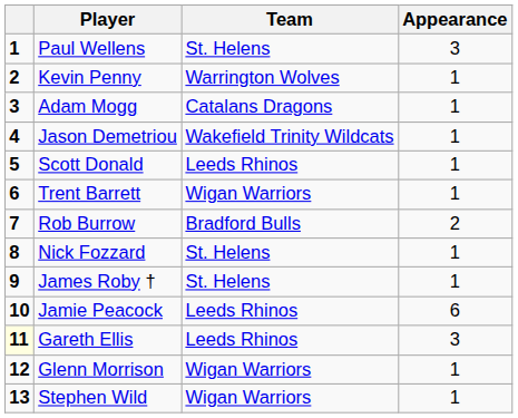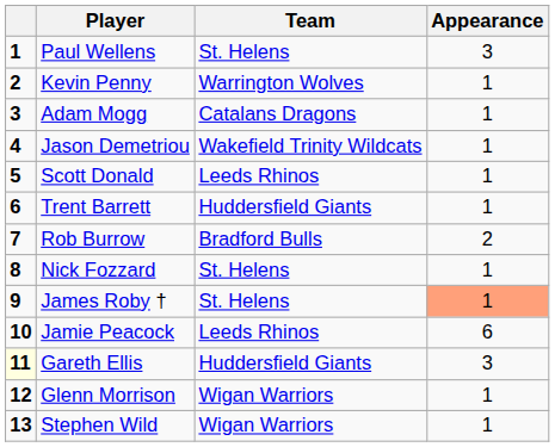 <table class="wikitable">
 <tr>
 <th></th>
 <th>Player</th>
 <th>Team</th>
 <th>Appearance</th>
 </tr>
 <tr>
 <td><strong>1</strong></td>
 <td> <a href='#'>Paul Wellens</a></td>
 <td> <a href='#'>St. Helens</a></td>
 <td style="text-align:center;">3</td>
 </tr>
 <tr>
 <td><strong>2</strong></td>
 <td> <a href='#'>Kevin Penny</a></td>
 <td> <a href='#'>Warrington Wolves</a></td>
 <td style="text-align:center;">1</td>
 </tr>
 <tr>
 <td><strong>3</strong></td>
 <td> <a href='#'>Adam Mogg</a></td>
 <td> <a href='#'>Catalans Dragons</a></td>
 <td style="text-align:center;">1</td>
 </tr>
 <tr>
 <td><strong>4</strong></td>
 <td> <a href='#'>Jason Demetriou</a></td>
 <td> <a href='#'>Wakefield Trinity Wildcats</a></td>
 <td style="text-align:center;">1</td>
 </tr>
 <tr>
 <td><strong>5</strong></td>
 <td> <a href='#'>Scott Donald</a></td>
 <td> <a href='#'>Leeds Rhinos</a></td>
 <td style="text-align:center;">1</td>
 </tr>
 <tr>
 <td><strong>6</strong></td>
 <td> <a href='#'>Trent Barrett</a></td>
-<td> <a href='#'>Wigan Warriors</a></td>
+<td> <a href='#'>Huddersfield Giants</a></td>
 <td style="text-align:center;">1</td>
 </tr>
 <tr>
 <td><strong>7</strong></td>
 <td> <a href='#'>Rob Burrow</a></td>
 <td> <a href='#'>Bradford Bulls</a></td>
 <td style="text-align:center;">2</td>
 </tr>
 <tr>
 <td><strong>8</strong></td>
 <td> <a href='#'>Nick Fozzard</a></td>
 <td> <a href='#'>St. Helens</a></td>
 <td style="text-align:center;">1</td>
 </tr>
 <tr>
 <td><strong>9</strong></td>
 <td> <a href='#'>James Roby</a> †</td>
 <td> <a href='#'>St. Helens</a></td>
-<td style="text-align:center;">1</td>
+<td style="background: lightsalmon; text-align:center;">1</td>
 </tr>
 <tr>
 <td><strong>10</strong></td>
 <td> <a href='#'>Jamie Peacock</a></td>
 <td> <a href='#'>Leeds Rhinos</a></td>
 <td style="text-align:center;">6</td>
 </tr>
 <tr>
 <td style="background: lightyellow;"><strong>11</strong></td>
 <td> <a href='#'>Gareth Ellis</a></td>
-<td> <a href='#'>Leeds Rhinos</a></td>
+<td> <a href='#'>Huddersfield Giants</a></td>
 <td style="text-align:center;">3</td>
 </tr>
 <tr>
 <td><strong>12</strong></td>
 <td> <a href='#'>Glenn Morrison</a></td>
 <td> <a href='#'>Wigan Warriors</a></td>
 <td style="text-align:center;">1</td>
 </tr>
 <tr>
 <td><strong>13</strong></td>
 <td> <a href='#'>Stephen Wild</a></td>
 <td> <a href='#'>Wigan Warriors</a></td>
 <td style="text-align:center;">1</td>
 </tr>
 </table>
